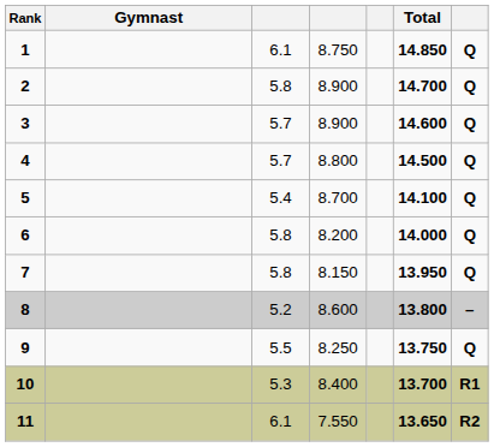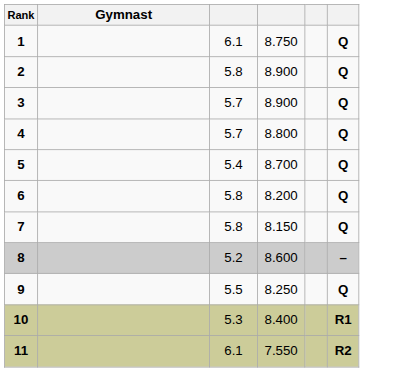 <table style="text-align:center;" class="wikitable sortable">
 <tr>
 <th scope="col" style="width:15px;"><small>Rank</small></th>
 <th scope="col" style="width:200px;">Gymnast</th>
 <th scope="col" style="width:50px;"><small></small></th>
 <th scope="col" style="width:50px;"><small></small></th>
 <th scope="col" style="width:20px;"><small></small></th>
-<th scope="col" style="width:50px;">Total</th>
 <th scope="col" style="width:30px;"><small></small></th>
 </tr>
 <tr>
 <td scope="row" style="text-align:center"><strong>1</strong></td>
 <td style="height:30px; text-align:left;"></td>
 <td>6.1</td>
 <td>8.750</td>
 <td></td>
-<td><strong>14.850</strong></td>
 <td><strong>Q</strong></td>
 </tr>
 <tr>
 <td scope="row" style="text-align:center"><strong>2</strong></td>
 <td style="height:30px; text-align:left;"></td>
 <td>5.8</td>
 <td>8.900</td>
 <td></td>
-<td><strong>14.700</strong></td>
 <td><strong>Q</strong></td>
 </tr>
 <tr>
 <td scope="row" style="text-align:center"><strong>3</strong></td>
 <td style="height:30px; text-align:left;"></td>
 <td>5.7</td>
 <td>8.900</td>
 <td></td>
-<td><strong>14.600</strong></td>
 <td><strong>Q</strong></td>
 </tr>
 <tr>
 <td scope="row" style="text-align:center"><strong>4</strong></td>
 <td style="height:30px; text-align:left;"></td>
 <td>5.7</td>
 <td>8.800</td>
 <td></td>
-<td><strong>14.500</strong></td>
 <td><strong>Q</strong></td>
 </tr>
 <tr>
 <td scope="row" style="text-align:center"><strong>5</strong></td>
 <td style="height:30px; text-align:left;"></td>
 <td>5.4</td>
 <td>8.700</td>
 <td></td>
-<td><strong>14.100</strong></td>
 <td><strong>Q</strong></td>
 </tr>
 <tr>
 <td scope="row" style="text-align:center"><strong>6</strong></td>
 <td style="height:30px; text-align:left;"></td>
 <td>5.8</td>
 <td>8.200</td>
 <td></td>
-<td><strong>14.000</strong></td>
 <td><strong>Q</strong></td>
 </tr>
 <tr>
 <td scope="row" style="text-align:center"><strong>7</strong></td>
 <td style="height:30px; text-align:left;"></td>
 <td>5.8</td>
 <td>8.150</td>
 <td></td>
-<td><strong>13.950</strong></td>
 <td><strong>Q</strong></td>
 </tr>
 <tr style="background:#cccccc;">
 <td scope="row" style="text-align:center"><strong>8</strong></td>
 <td style="height:30px; text-align:left;"></td>
 <td>5.2</td>
 <td>8.600</td>
 <td></td>
-<td><strong>13.800</strong></td>
 <td><strong>–</strong></td>
 </tr>
 <tr>
 <td scope="row" style="text-align:center"><strong>9</strong></td>
 <td style="height:30px; text-align:left;"></td>
 <td>5.5</td>
 <td>8.250</td>
 <td></td>
-<td><strong>13.750</strong></td>
 <td><strong>Q</strong></td>
 </tr>
 <tr style="background:#cccc99;">
 <td scope="row" style="text-align:center"><strong>10</strong></td>
 <td style="height:30px; text-align:left;"></td>
 <td>5.3</td>
 <td>8.400</td>
 <td></td>
-<td><strong>13.700</strong></td>
 <td><strong>R1</strong></td>
 </tr>
 <tr style="background:#cccc99;">
 <td scope="row" style="text-align:center"><strong>11</strong></td>
 <td style="height:30px; text-align:left;"></td>
 <td>6.1</td>
 <td>7.550</td>
 <td></td>
-<td><strong>13.650</strong></td>
 <td><strong>R2</strong></td>
 </tr>
 </table>
